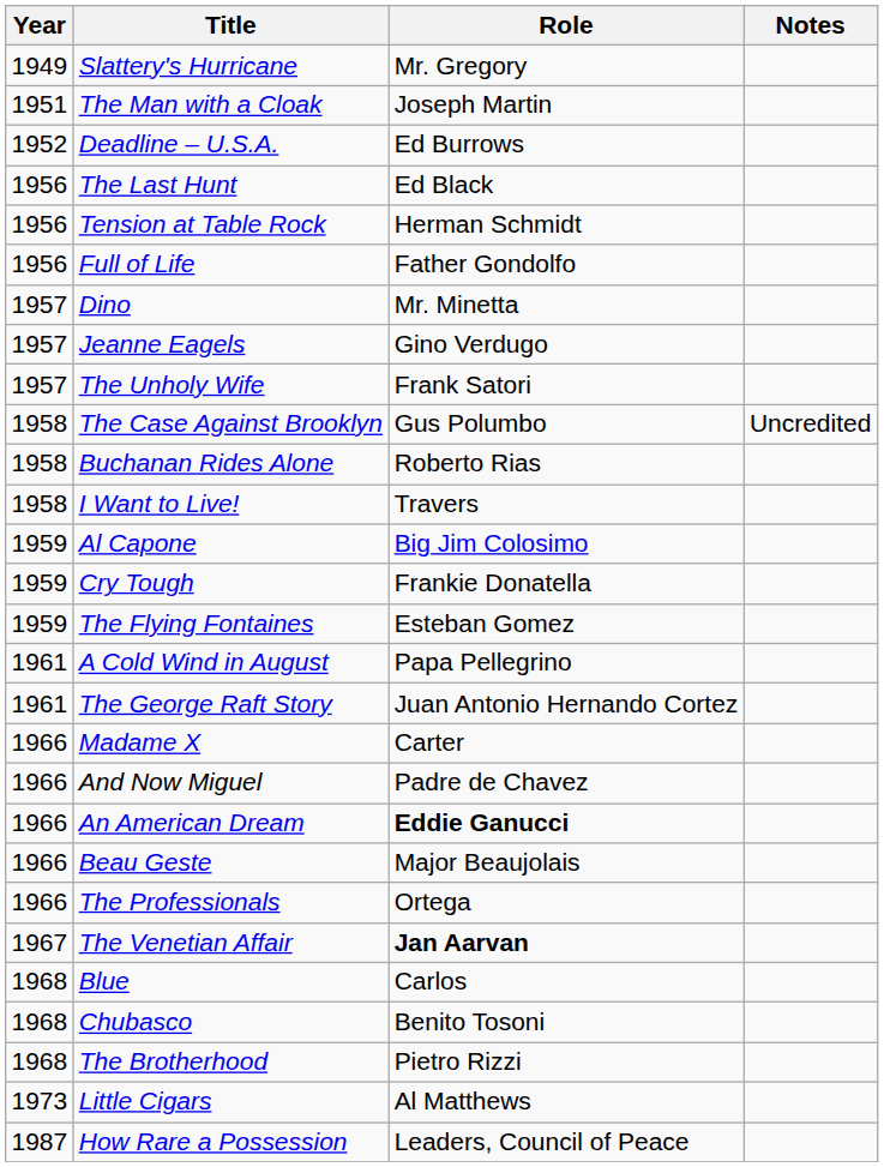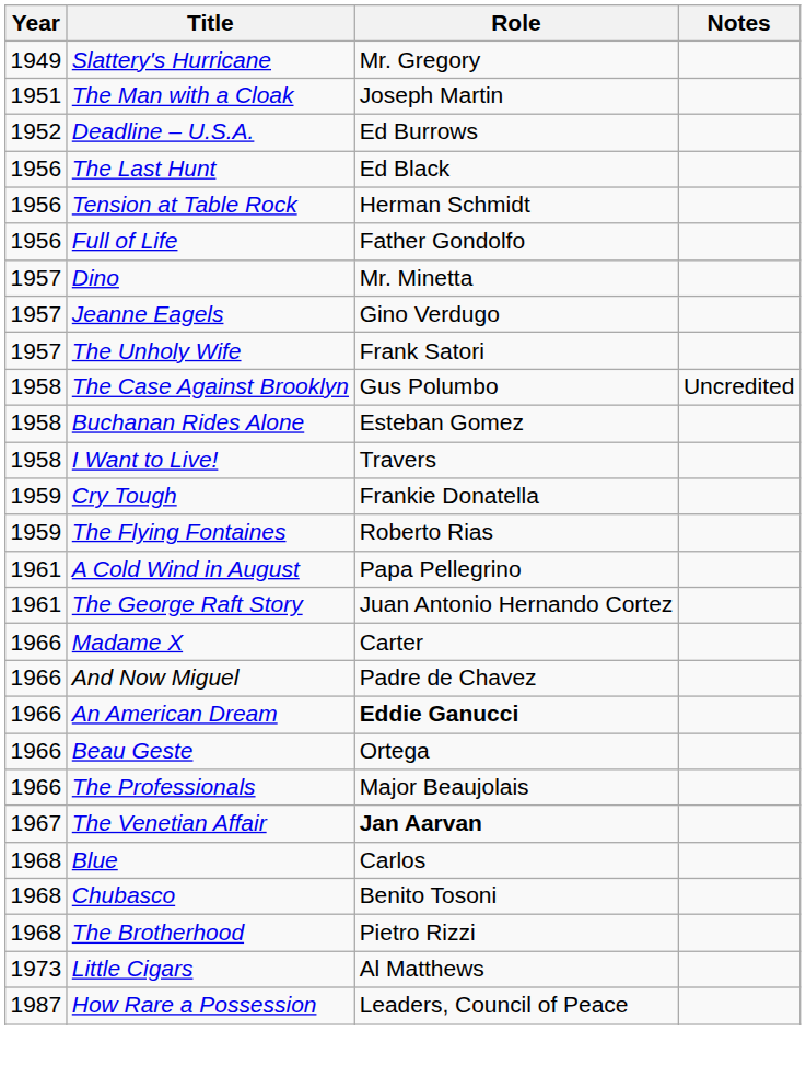 <table class="wikitable sortable">
 <tr>
 <th>Year</th>
 <th>Title</th>
 <th>Role</th>
 <th class="unsortable">Notes</th>
 </tr>
 <tr>
 <td>1949</td>
 <td><em><a href='#'>Slattery's Hurricane</a></em></td>
 <td>Mr. Gregory</td>
 <td></td>
 </tr>
 <tr>
 <td>1951</td>
 <td><em><a href='#'>The Man with a Cloak</a></em></td>
 <td>Joseph Martin</td>
 <td></td>
 </tr>
 <tr>
 <td>1952</td>
 <td><em><a href='#'>Deadline – U.S.A.</a></em></td>
 <td>Ed Burrows</td>
 <td></td>
 </tr>
 <tr>
 <td>1956</td>
 <td><em><a href='#'>The Last Hunt</a></em></td>
 <td>Ed Black</td>
 <td></td>
 </tr>
 <tr>
 <td>1956</td>
 <td><em><a href='#'>Tension at Table Rock</a></em></td>
 <td>Herman Schmidt</td>
 <td></td>
 </tr>
 <tr>
 <td>1956</td>
 <td><em><a href='#'>Full of Life</a></em></td>
 <td>Father Gondolfo</td>
 <td></td>
 </tr>
 <tr>
 <td>1957</td>
 <td><em><a href='#'>Dino</a></em></td>
 <td>Mr. Minetta</td>
 <td></td>
 </tr>
 <tr>
 <td>1957</td>
 <td><em><a href='#'>Jeanne Eagels</a></em></td>
 <td>Gino Verdugo</td>
 <td></td>
 </tr>
 <tr>
 <td>1957</td>
 <td><em><a href='#'>The Unholy Wife</a></em></td>
 <td>Frank Satori</td>
 <td></td>
 </tr>
 <tr>
 <td>1958</td>
 <td><em><a href='#'>The Case Against Brooklyn</a></em></td>
 <td>Gus Polumbo</td>
 <td>Uncredited</td>
 </tr>
 <tr>
 <td>1958</td>
 <td><em><a href='#'>Buchanan Rides Alone</a></em></td>
-<td>Roberto Rias</td>
+<td>Esteban Gomez</td>
 <td></td>
 </tr>
 <tr>
 <td>1958</td>
 <td><em><a href='#'>I Want to Live!</a></em></td>
 <td>Travers</td>
-<td></td>
-</tr>
-<tr>
-<td>1959</td>
-<td><em><a href='#'>Al Capone</a></em></td>
-<td><a href='#'>Big Jim Colosimo</a></td>
 <td></td>
 </tr>
 <tr>
 <td>1959</td>
 <td><em><a href='#'>Cry Tough</a></em></td>
 <td>Frankie Donatella</td>
 <td></td>
 </tr>
 <tr>
 <td>1959</td>
 <td><em><a href='#'>The Flying Fontaines</a></em></td>
-<td>Esteban Gomez</td>
+<td>Roberto Rias</td>
 <td></td>
 </tr>
 <tr>
 <td>1961</td>
 <td><em><a href='#'>A Cold Wind in August</a></em></td>
 <td>Papa Pellegrino</td>
 <td></td>
 </tr>
 <tr>
 <td>1961</td>
 <td><em><a href='#'>The George Raft Story</a></em></td>
 <td>Juan Antonio Hernando Cortez</td>
 <td></td>
 </tr>
 <tr>
 <td>1966</td>
 <td><em><a href='#'>Madame X</a></em></td>
 <td>Carter</td>
 <td></td>
 </tr>
 <tr>
 <td>1966</td>
 <td><em>And Now Miguel</em></td>
 <td>Padre de Chavez</td>
 <td></td>
 </tr>
 <tr>
 <td>1966</td>
 <td><em><a href='#'>An American Dream</a></em></td>
 <td><strong>Eddie Ganucci</strong></td>
 <td></td>
 </tr>
 <tr>
 <td>1966</td>
 <td><em><a href='#'>Beau Geste</a></em></td>
-<td>Major Beaujolais</td>
+<td>Ortega</td>
 <td></td>
 </tr>
 <tr>
 <td>1966</td>
 <td><em><a href='#'>The Professionals</a></em></td>
-<td>Ortega</td>
+<td>Major Beaujolais</td>
 <td></td>
 </tr>
 <tr>
 <td>1967</td>
 <td><em><a href='#'>The Venetian Affair</a></em></td>
 <td><strong>Jan Aarvan</strong></td>
 <td></td>
 </tr>
 <tr>
 <td>1968</td>
 <td><em><a href='#'>Blue</a></em></td>
 <td>Carlos</td>
 <td></td>
 </tr>
 <tr>
 <td>1968</td>
 <td><em><a href='#'>Chubasco</a></em></td>
 <td>Benito Tosoni</td>
 <td></td>
 </tr>
 <tr>
 <td>1968</td>
 <td><em><a href='#'>The Brotherhood</a></em></td>
 <td>Pietro Rizzi</td>
 <td></td>
 </tr>
 <tr>
 <td>1973</td>
 <td><em><a href='#'>Little Cigars</a></em></td>
 <td>Al Matthews</td>
 <td></td>
 </tr>
 <tr>
 <td>1987</td>
 <td><em><a href='#'>How Rare a Possession</a></em></td>
 <td>Leaders, Council of Peace</td>
 <td></td>
 </tr>
 </table>
